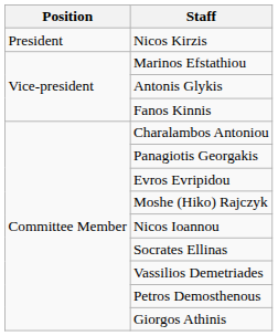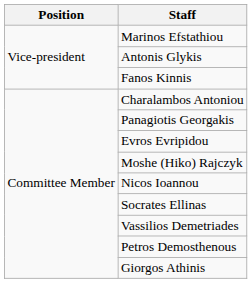 <table class="wikitable" style="text-align: center">
 <tr>
 <th align=left>Position</th>
 <th align=left>Staff</th>
-</tr>
-<tr>
-<td align=left>President</td>
-<td align=left> Nicos Kirzis</td>
 </tr>
 <tr>
 <td rowspan="3" align=left>Vice-president</td>
 <td align=left> Marinos Efstathiou</td>
 </tr>
 <tr>
 <td align=left> Antonis Glykis</td>
 </tr>
 <tr>
 <td align=left> Fanos Kinnis</td>
 </tr>
 <tr>
 <td rowspan="9" align=left>Committee Member</td>
 <td align=left> Charalambos Antoniou</td>
 </tr>
 <tr>
 <td align=left> Panagiotis Georgakis</td>
 </tr>
 <tr>
 <td align=left> Evros Evripidou</td>
 </tr>
 <tr>
 <td align=left> Moshe (Hiko) Rajczyk</td>
 </tr>
 <tr>
 <td align=left> Nicos Ioannou</td>
 </tr>
 <tr>
 <td align=left> Socrates Ellinas</td>
 </tr>
 <tr>
 <td align=left> Vassilios Demetriades</td>
 </tr>
 <tr>
 <td align=left> Petros Demosthenous</td>
 </tr>
 <tr>
 <td align=left> Giorgos Athinis</td>
 </tr>
 </table>
